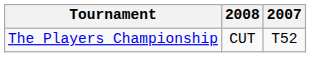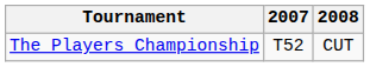 <table class="wikitable" style="font-size:95%;text-align:center;">
 <tr>
 <th>Tournament</th>
+<th>2007</th>
 <th>2008</th>
-<th>2007</th>
 </tr>
 <tr>
 <td align=left><a href='#'>The Players Championship</a></td>
+<td>T52</td>
 <td>CUT</td>
-<td>T52</td>
 </tr>
 </table>
